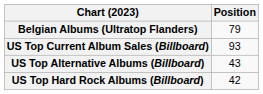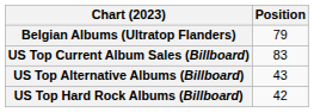 <table class="wikitable sortable plainrowheaders" style="text-align:center">
 <tr>
 <th scope="col">Chart (2023)</th>
 <th scope="col">Position</th>
 </tr>
 <tr>
 <th scope="row">Belgian Albums (Ultratop Flanders)</th>
 <td>79</td>
 </tr>
 <tr>
 <th scope="row">US Top Current Album Sales (<em>Billboard</em>)</th>
-<td>93</td>
+<td>83</td>
 </tr>
 <tr>
 <th scope="row">US Top Alternative Albums (<em>Billboard</em>)</th>
 <td>43</td>
 </tr>
 <tr>
 <th scope="row">US Top Hard Rock Albums (<em>Billboard</em>)</th>
 <td>42</td>
 </tr>
 </table>
